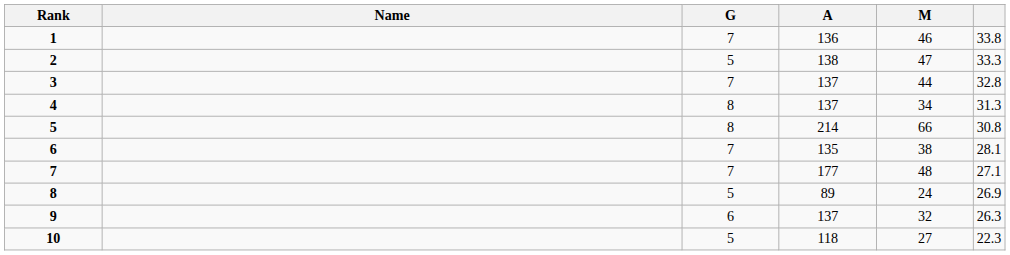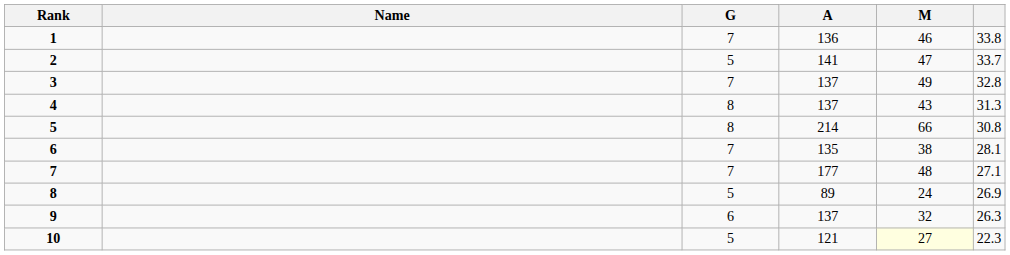 <table class="wikitable" style="width:90%;">
 <tr>
 <th style="width:10%;">Rank</th>
 <th style="width:60%;">Name</th>
 <th style="width:10%;">G</th>
 <th style="width:10%;">A</th>
 <th style="width:10%;">M</th>
 <th style="width:10%;"></th>
 </tr>
 <tr align=center>
 <td><strong>1</strong></td>
 <td align=left><strong></strong></td>
 <td>7</td>
 <td>136</td>
 <td>46</td>
 <td>33.8</td>
 </tr>
 <tr align=center>
 <td><strong>2</strong></td>
 <td align=left></td>
 <td>5</td>
-<td>138</td>
+<td>141</td>
 <td>47</td>
-<td>33.3</td>
+<td>33.7</td>
 </tr>
 <tr align=center>
 <td><strong>3</strong></td>
 <td align=left></td>
 <td>7</td>
 <td>137</td>
-<td>44</td>
+<td>49</td>
 <td>32.8</td>
 </tr>
 <tr align=center>
 <td><strong>4</strong></td>
 <td align=left></td>
 <td>8</td>
 <td>137</td>
-<td>34</td>
+<td>43</td>
 <td>31.3</td>
 </tr>
 <tr align=center>
 <td><strong>5</strong></td>
 <td align=left></td>
 <td>8</td>
 <td>214</td>
 <td>66</td>
 <td>30.8</td>
 </tr>
 <tr align=center>
 <td><strong>6</strong></td>
 <td align=left></td>
 <td>7</td>
 <td>135</td>
 <td>38</td>
 <td>28.1</td>
 </tr>
 <tr align=center>
 <td><strong>7</strong></td>
 <td align=left></td>
 <td>7</td>
 <td>177</td>
 <td>48</td>
 <td>27.1</td>
 </tr>
 <tr align=center>
 <td><strong>8</strong></td>
 <td align=left></td>
 <td>5</td>
 <td>89</td>
 <td>24</td>
 <td>26.9</td>
 </tr>
 <tr align=center>
 <td><strong>9</strong></td>
 <td align=left></td>
 <td>6</td>
 <td>137</td>
 <td>32</td>
 <td>26.3</td>
 </tr>
 <tr align=center>
 <td><strong>10</strong></td>
 <td align=left></td>
 <td>5</td>
-<td>118</td>
-<td>27</td>
+<td>121</td>
+<td style="background: lightyellow;">27</td>
 <td>22.3</td>
 </tr>
 </table>
